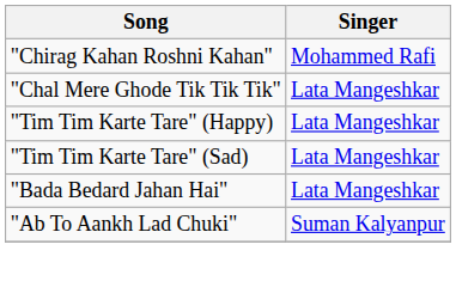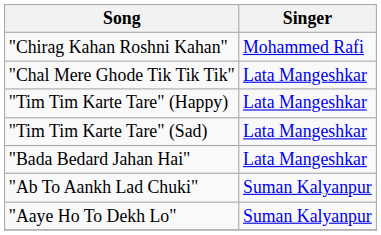 <table class="wikitable">
 <tr>
 <th>Song</th>
 <th>Singer</th>
 </tr>
 <tr>
 <td>"Chirag Kahan Roshni Kahan"</td>
 <td><a href='#'>Mohammed Rafi</a></td>
 </tr>
 <tr>
 <td>"Chal Mere Ghode Tik Tik Tik"</td>
 <td><a href='#'>Lata Mangeshkar</a></td>
 </tr>
 <tr>
 <td>"Tim Tim Karte Tare" (Happy)</td>
 <td><a href='#'>Lata Mangeshkar</a></td>
 </tr>
 <tr>
 <td>"Tim Tim Karte Tare" (Sad)</td>
 <td><a href='#'>Lata Mangeshkar</a></td>
 </tr>
 <tr>
 <td>"Bada Bedard Jahan Hai"</td>
 <td><a href='#'>Lata Mangeshkar</a></td>
 </tr>
 <tr>
 <td>"Ab To Aankh Lad Chuki"</td>
 <td><a href='#'>Suman Kalyanpur</a></td>
 </tr>
 <tr>
+<td>"Aaye Ho To Dekh Lo"</td>
+<td><a href='#'>Suman Kalyanpur</a></td>
+</tr>
+<tr>
 </tr>
 </table>
